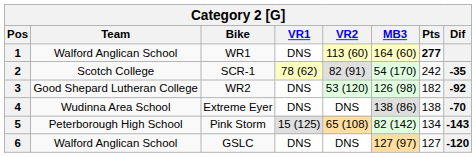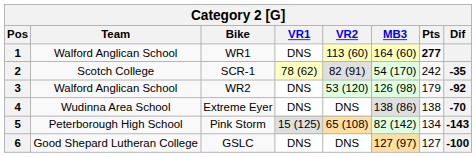 <table class="wikitable collapsible collapsed" style="font-size: 85%; text-align:center">
 <tr>
 <th colspan="8" width="500"><big>Category 2 [G]</big></th>
 </tr>
 <tr>
 <th valign="middle">Pos</th>
 <th valign="middle">Team</th>
 <th valign="middle">Bike</th>
 <th><a href='#'>VR1</a><br></th>
 <th><a href='#'>VR2</a><br></th>
 <th><a href='#'>MB3</a><br></th>
 <th valign="middle">Pts</th>
 <th valign="middle">Dif</th>
 </tr>
 <tr>
 <th>1</th>
 <td> Walford Anglican School</td>
 <td>WR1</td>
 <td bgcolor="#ffffff">DNS</td>
 <td bgcolor="#FFFFBF">113 (60)</td>
 <td bgcolor="#FFFFBF">164 (60)</td>
 <td><strong>277</strong></td>
 <th></th>
 </tr>
 <tr>
 <th>2</th>
 <td> Scotch College</td>
 <td>SCR-1</td>
 <td bgcolor="#FFFFBF">78 (62)</td>
 <td bgcolor="#dfdfdf">82 (91)</td>
 <td bgcolor="#dfffdf">54 (170)</td>
 <td>242</td>
 <th>-35</th>
 </tr>
 <tr>
 <th>3</th>
-<td> Good Shepard Lutheran College</td>
+<td> Walford Anglican School</td>
 <td>WR2</td>
 <td bgcolor="#ffffff">DNS</td>
 <td bgcolor="#dfffdf">53 (120)</td>
 <td bgcolor="#dfffdf">126 (98)</td>
-<td>182</td>
+<td>179</td>
 <th>-92</th>
 </tr>
 <tr>
 <th>4</th>
 <td> Wudinna Area School</td>
 <td>Extreme Eyer</td>
 <td bgcolor="#ffffff">DNS</td>
 <td bgcolor="#ffffff">DNS</td>
 <td bgcolor="#dfdfdf">138 (86)</td>
 <td>138</td>
 <th>-70</th>
 </tr>
 <tr>
 <th>5</th>
 <td> Peterborough High School</td>
 <td>Pink Storm</td>
 <td bgcolor="#dfdfdf">15 (125)</td>
 <td bgcolor="#ffdf9f">65 (108)</td>
 <td bgcolor="#dfffdf">82 (142)</td>
 <td>134</td>
 <th>-143</th>
 </tr>
 <tr>
 <th>6</th>
-<td> Walford Anglican School</td>
+<td> Good Shepard Lutheran College</td>
 <td>GSLC</td>
 <td bgcolor="#ffffff">DNS</td>
 <td bgcolor="#ffffff">DNS</td>
 <td bgcolor="#ffdf9f">127 (97)</td>
 <td>127</td>
-<th>-120</th>
+<th>-100</th>
 </tr>
 </table>
